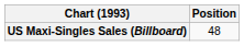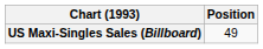 <table class="wikitable plainrowheaders" style="text-align:center">
 <tr>
 <th>Chart (1993)</th>
 <th>Position</th>
 </tr>
 <tr>
 <th scope="row">US Maxi-Singles Sales (<em>Billboard</em>)</th>
-<td>48</td>
+<td>49</td>
 </tr>
 </table>
